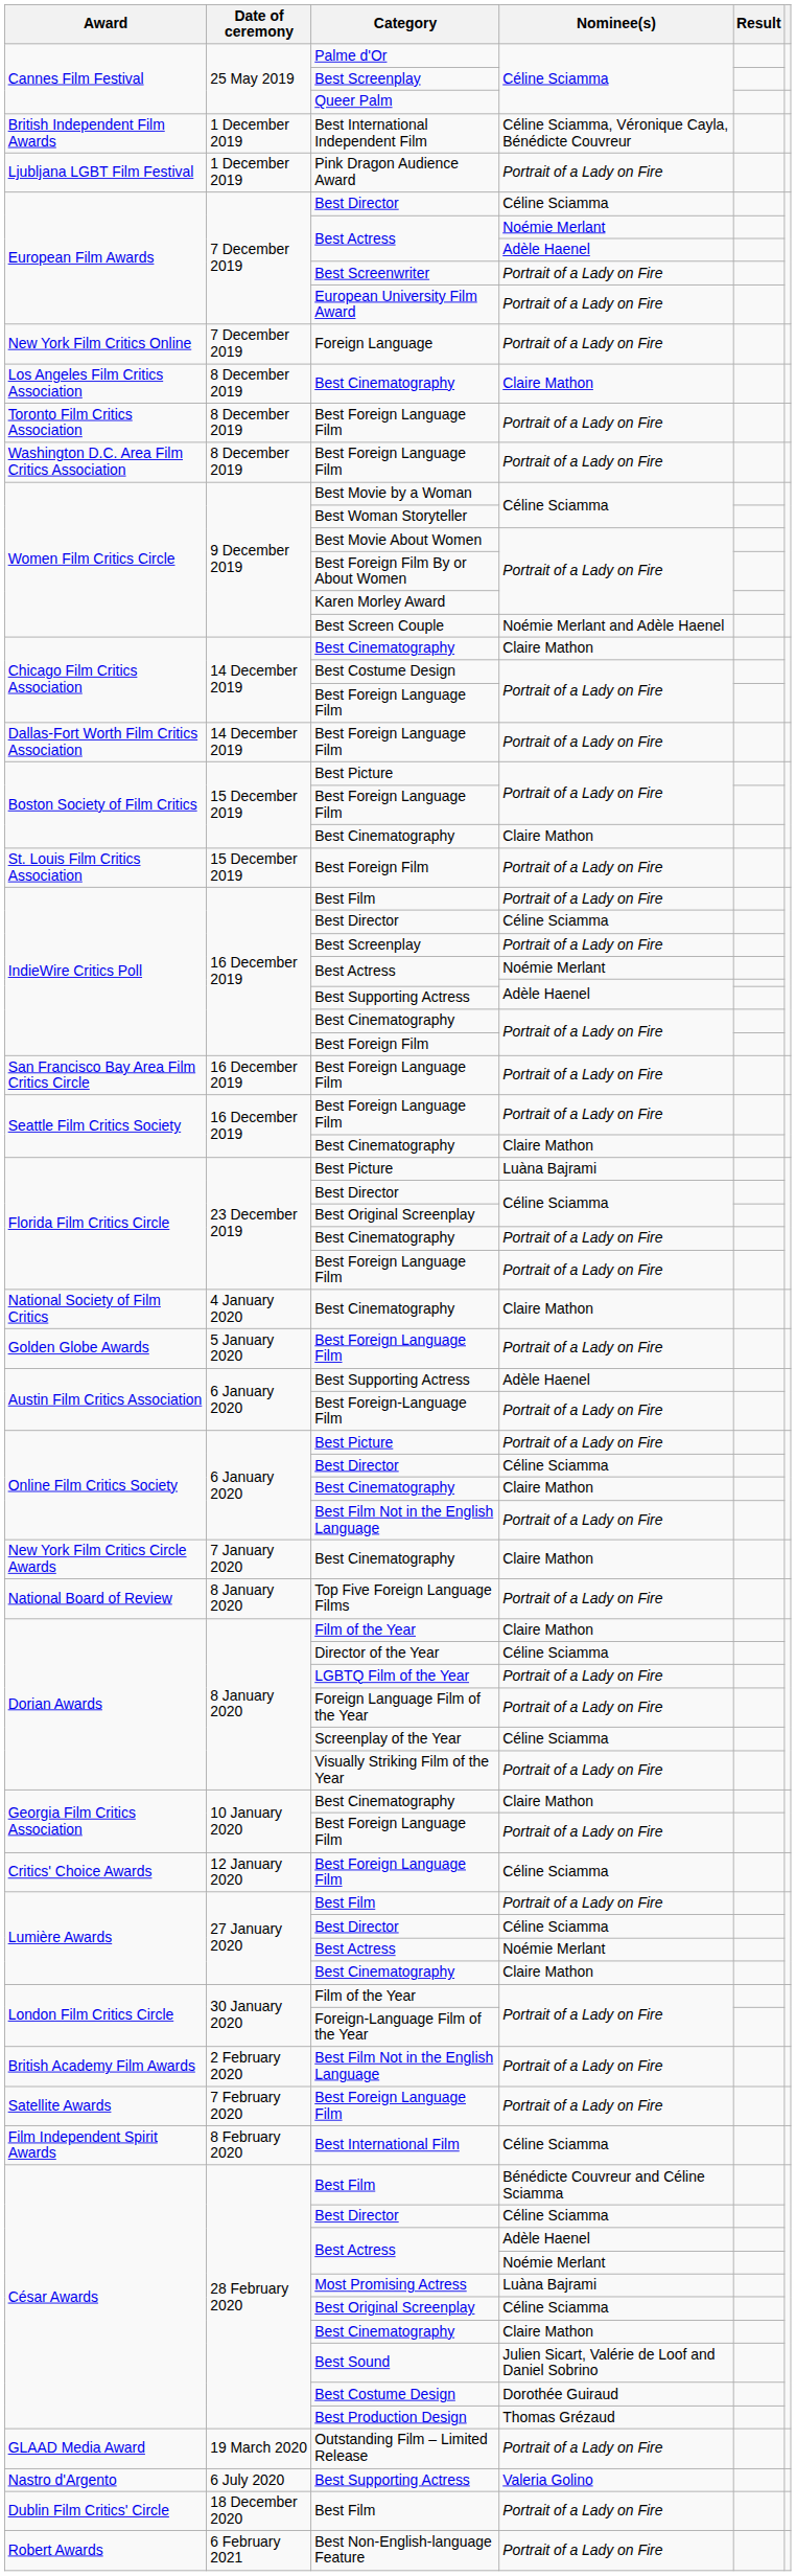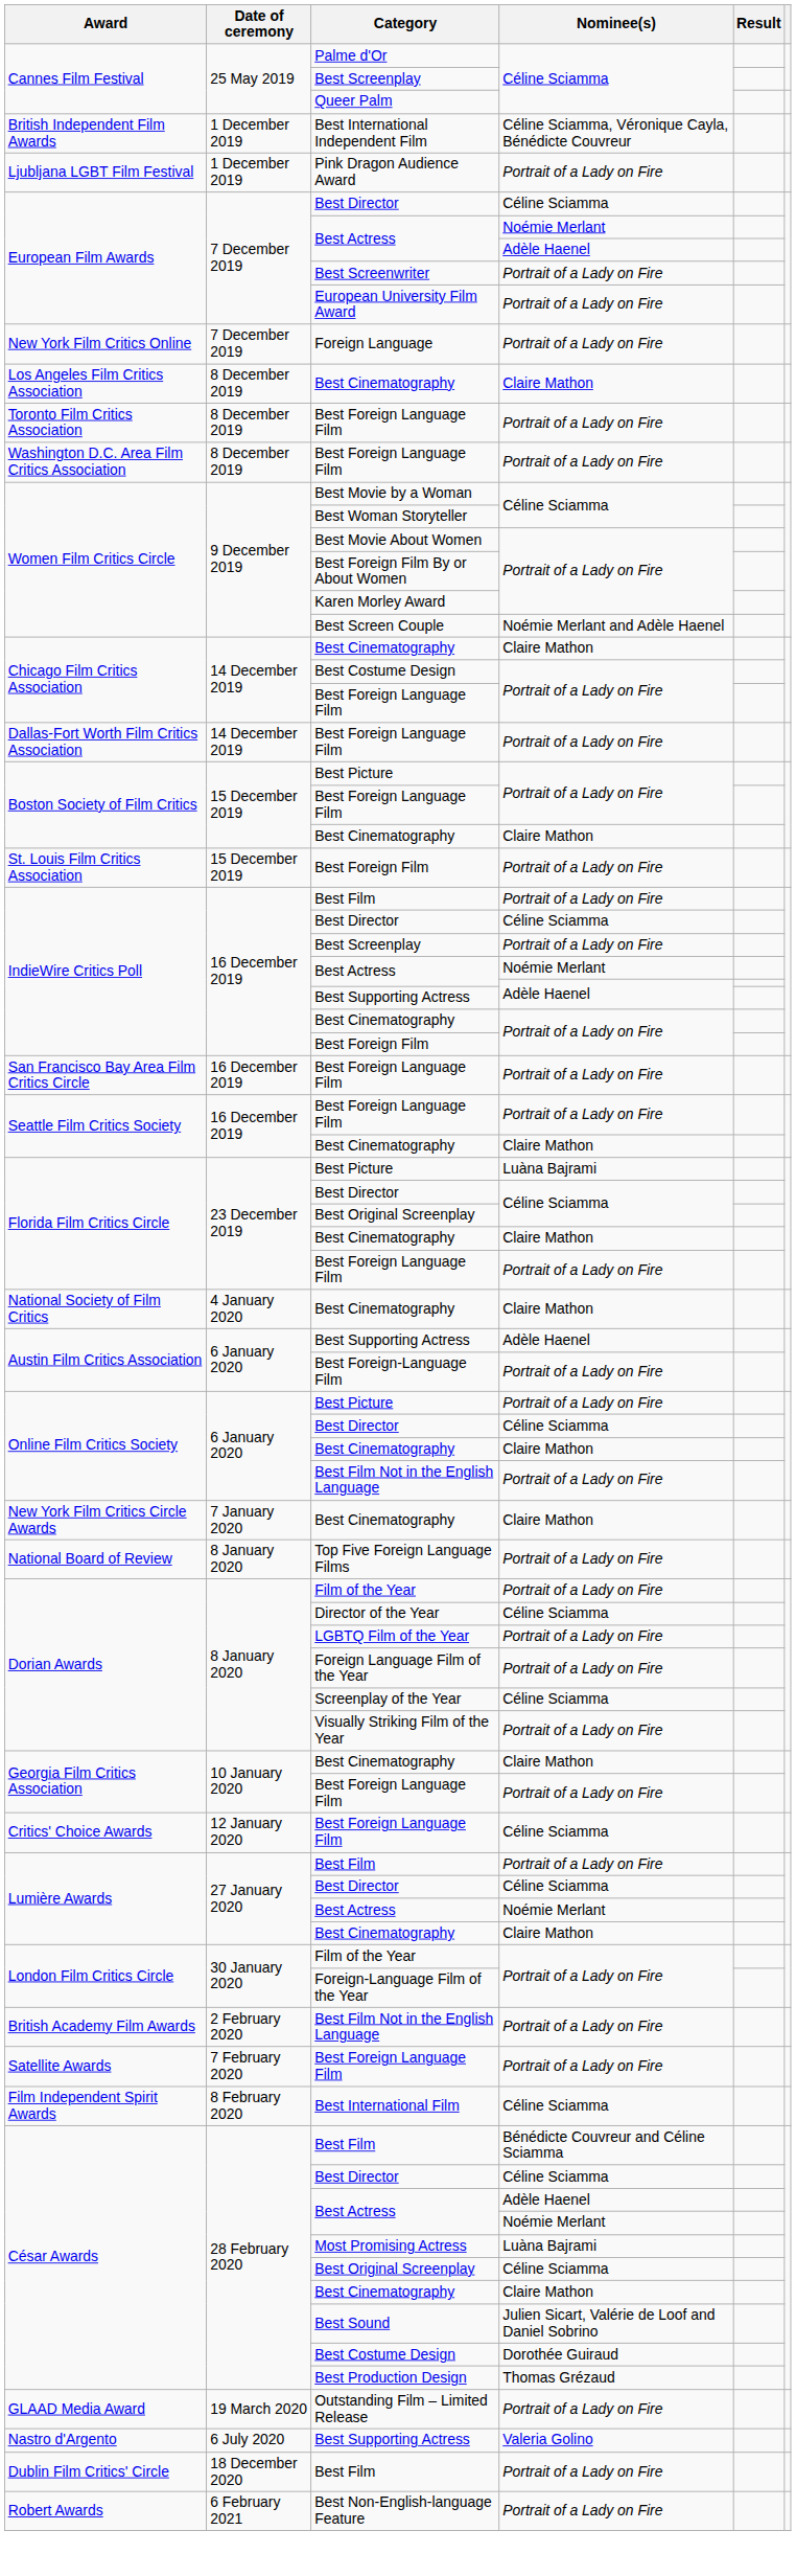 <table class="wikitable sortable plainrowheaders;" style="width: 98%;">
 <tr>
 <th scope="col">Award</th>
 <th scope="col">Date of ceremony</th>
 <th scope="col">Category</th>
 <th scope="col">Nominee(s)</th>
 <th scope="col">Result</th>
 <th scope="col" class="unsortable"></th>
 </tr>
 <tr>
 <td rowspan="3"><a href='#'>Cannes Film Festival</a></td>
 <td rowspan="3">25 May 2019</td>
 <td><a href='#'>Palme d'Or</a></td>
 <td rowspan="3"><a href='#'>Céline Sciamma</a></td>
 <td></td>
 <td align="center" rowspan="2"></td>
 </tr>
 <tr>
 <td><a href='#'>Best Screenplay</a></td>
 <td></td>
 </tr>
 <tr>
 <td><a href='#'>Queer Palm</a></td>
 <td></td>
 <td align="center"></td>
 </tr>
 <tr>
 <td><a href='#'>British Independent Film Awards</a></td>
 <td>1 December 2019</td>
 <td>Best International Independent Film</td>
 <td>Céline Sciamma, Véronique Cayla, Bénédicte Couvreur</td>
 <td></td>
 <td align="center"></td>
 </tr>
 <tr>
 <td><a href='#'>Ljubljana LGBT Film Festival</a></td>
 <td>1 December 2019</td>
 <td>Pink Dragon Audience Award</td>
 <td><em>Portrait of a Lady on Fire</em></td>
 <td></td>
 <td align="center"></td>
 </tr>
 <tr>
 <td rowspan="5"><a href='#'>European Film Awards</a></td>
 <td rowspan="5">7 December 2019</td>
 <td><a href='#'>Best Director</a></td>
 <td>Céline Sciamma</td>
 <td></td>
 <td align="center" rowspan="5"><br></td>
 </tr>
 <tr>
 <td rowspan="2"><a href='#'>Best Actress</a></td>
 <td><a href='#'>Noémie Merlant</a></td>
 <td></td>
 </tr>
 <tr>
 <td><a href='#'>Adèle Haenel</a></td>
 <td></td>
 </tr>
 <tr>
 <td><a href='#'>Best Screenwriter</a></td>
 <td><em>Portrait of a Lady on Fire</em></td>
 <td></td>
 </tr>
 <tr>
 <td><a href='#'>European University Film Award</a></td>
 <td><em>Portrait of a Lady on Fire</em></td>
 <td></td>
 </tr>
 <tr>
 <td><a href='#'>New York Film Critics Online</a></td>
 <td>7 December 2019</td>
 <td>Foreign Language</td>
 <td><em>Portrait of a Lady on Fire</em></td>
 <td></td>
 <td align="center"></td>
 </tr>
 <tr>
 <td><a href='#'>Los Angeles Film Critics Association</a></td>
 <td>8 December 2019</td>
 <td><a href='#'>Best Cinematography</a></td>
 <td><a href='#'>Claire Mathon</a></td>
 <td></td>
 <td align="center"></td>
 </tr>
 <tr>
 <td><a href='#'>Toronto Film Critics Association</a></td>
 <td>8 December 2019</td>
 <td>Best Foreign Language Film</td>
 <td><em>Portrait of a Lady on Fire</em></td>
 <td></td>
 <td align="center"></td>
 </tr>
 <tr>
 <td><a href='#'>Washington D.C. Area Film Critics Association</a></td>
 <td>8 December 2019</td>
 <td>Best Foreign Language Film</td>
 <td><em>Portrait of a Lady on Fire</em></td>
 <td></td>
 <td align="center"></td>
 </tr>
 <tr>
 <td rowspan="6"><a href='#'>Women Film Critics Circle</a></td>
 <td rowspan="6">9 December 2019</td>
 <td>Best Movie by a Woman</td>
 <td rowspan="2">Céline Sciamma</td>
 <td></td>
 <td align="center" rowspan="6"></td>
 </tr>
 <tr>
 <td>Best Woman Storyteller</td>
 <td></td>
 </tr>
 <tr>
 <td>Best Movie About Women</td>
 <td rowspan="3"><em>Portrait of a Lady on Fire</em></td>
 <td></td>
 </tr>
 <tr>
 <td>Best Foreign Film By or About Women</td>
 <td></td>
 </tr>
 <tr>
 <td>Karen Morley Award</td>
 <td></td>
 </tr>
 <tr>
 <td>Best Screen Couple</td>
 <td>Noémie Merlant and Adèle Haenel</td>
 <td></td>
 </tr>
 <tr>
 <td rowspan="3"><a href='#'>Chicago Film Critics Association</a></td>
 <td rowspan="3">14 December 2019</td>
 <td><a href='#'>Best Cinematography</a></td>
 <td>Claire Mathon</td>
 <td></td>
 <td align="center" rowspan="3"></td>
 </tr>
 <tr>
 <td>Best Costume Design</td>
 <td rowspan="2"><em>Portrait of a Lady on Fire</em></td>
 <td></td>
 </tr>
 <tr>
 <td>Best Foreign Language Film</td>
 <td></td>
 </tr>
 <tr>
 <td><a href='#'>Dallas-Fort Worth Film Critics Association</a></td>
 <td>14 December 2019</td>
 <td>Best Foreign Language Film</td>
 <td><em>Portrait of a Lady on Fire</em></td>
 <td></td>
 <td align="center"></td>
 </tr>
 <tr>
 <td rowspan="3"><a href='#'>Boston Society of Film Critics</a></td>
 <td rowspan="3">15 December 2019</td>
 <td>Best Picture</td>
 <td rowspan="2"><em>Portrait of a Lady on Fire</em></td>
 <td></td>
 <td rowspan="3" align="center"></td>
 </tr>
 <tr>
 <td>Best Foreign Language Film</td>
 <td></td>
 </tr>
 <tr>
 <td>Best Cinematography</td>
 <td>Claire Mathon</td>
 <td></td>
 </tr>
 <tr>
 <td><a href='#'>St. Louis Film Critics Association</a></td>
 <td>15 December 2019</td>
 <td>Best Foreign Film</td>
 <td><em>Portrait of a Lady on Fire</em></td>
 <td></td>
 <td align="center"></td>
 </tr>
 <tr>
 <td rowspan="8"><a href='#'>IndieWire Critics Poll</a></td>
 <td rowspan="8">16 December 2019</td>
 <td>Best Film</td>
 <td><em>Portrait of a Lady on Fire</em></td>
 <td></td>
 <td align="center" rowspan="8"></td>
 </tr>
 <tr>
 <td>Best Director</td>
 <td>Céline Sciamma</td>
 <td></td>
 </tr>
 <tr>
 <td>Best Screenplay</td>
 <td><em>Portrait of a Lady on Fire</em></td>
 <td></td>
 </tr>
 <tr>
 <td rowspan="2">Best Actress</td>
 <td>Noémie Merlant</td>
 <td></td>
 </tr>
 <tr>
 <td rowspan="2">Adèle Haenel</td>
 <td></td>
 </tr>
 <tr>
 <td>Best Supporting Actress</td>
 <td></td>
 </tr>
 <tr>
 <td>Best Cinematography</td>
 <td rowspan="2"><em>Portrait of a Lady on Fire</em></td>
 <td></td>
 </tr>
 <tr>
 <td>Best Foreign Film</td>
 <td></td>
 </tr>
 <tr>
 <td><a href='#'>San Francisco Bay Area Film Critics Circle</a></td>
 <td>16 December 2019</td>
 <td>Best Foreign Language Film</td>
 <td><em>Portrait of a Lady on Fire</em></td>
 <td></td>
 <td align="center"></td>
 </tr>
 <tr>
 <td rowspan="2"><a href='#'>Seattle Film Critics Society</a></td>
 <td rowspan="2">16 December 2019</td>
 <td>Best Foreign Language Film</td>
 <td><em>Portrait of a Lady on Fire</em></td>
 <td></td>
 <td align="center" rowspan="2"></td>
 </tr>
 <tr>
 <td>Best Cinematography</td>
 <td>Claire Mathon</td>
 <td></td>
 </tr>
 <tr>
 <td rowspan="5"><a href='#'>Florida Film Critics Circle</a></td>
 <td rowspan="5">23 December 2019</td>
 <td>Best Picture</td>
 <td>Luàna Bajrami</td>
 <td></td>
 <td align="center" rowspan="5"></td>
 </tr>
 <tr>
 <td>Best Director</td>
 <td rowspan="2">Céline Sciamma</td>
 <td></td>
 </tr>
 <tr>
 <td>Best Original Screenplay</td>
 <td></td>
 </tr>
 <tr>
 <td>Best Cinematography</td>
-<td><em>Portrait of a Lady on Fire</em></td>
+<td>Claire Mathon</td>
 <td></td>
 </tr>
 <tr>
 <td>Best Foreign Language Film</td>
 <td><em>Portrait of a Lady on Fire</em></td>
 <td></td>
 </tr>
 <tr>
 <td><a href='#'>National Society of Film Critics</a></td>
 <td>4 January 2020</td>
 <td>Best Cinematography</td>
 <td>Claire Mathon</td>
-<td></td>
-<td align="center"></td>
-</tr>
-<tr>
-<td><a href='#'>Golden Globe Awards</a></td>
-<td>5 January 2020</td>
-<td><a href='#'>Best Foreign Language Film</a></td>
-<td><em>Portrait of a Lady on Fire</em></td>
 <td></td>
 <td align="center"></td>
 </tr>
 <tr>
 <td rowspan="2"><a href='#'>Austin Film Critics Association</a></td>
 <td rowspan="2">6 January 2020</td>
 <td>Best Supporting Actress</td>
 <td>Adèle Haenel</td>
 <td></td>
 <td align="center" rowspan="2"></td>
 </tr>
 <tr>
 <td>Best Foreign-Language Film</td>
 <td><em>Portrait of a Lady on Fire</em></td>
 <td></td>
 </tr>
 <tr>
 <td rowspan="4"><a href='#'>Online Film Critics Society</a></td>
 <td rowspan="4">6 January 2020</td>
 <td><a href='#'>Best Picture</a></td>
 <td><em>Portrait of a Lady on Fire</em></td>
 <td></td>
 <td align="center" rowspan="4"></td>
 </tr>
 <tr>
 <td><a href='#'>Best Director</a></td>
 <td>Céline Sciamma</td>
 <td></td>
 </tr>
 <tr>
 <td><a href='#'>Best Cinematography</a></td>
 <td>Claire Mathon</td>
 <td></td>
 </tr>
 <tr>
 <td><a href='#'>Best Film Not in the English Language</a></td>
 <td><em>Portrait of a Lady on Fire</em></td>
 <td></td>
 </tr>
 <tr>
 <td><a href='#'>New York Film Critics Circle Awards</a></td>
 <td>7 January 2020</td>
 <td>Best Cinematography</td>
 <td>Claire Mathon</td>
 <td></td>
 <td align="center"></td>
 </tr>
 <tr>
 <td><a href='#'>National Board of Review</a></td>
 <td>8 January 2020</td>
 <td>Top Five Foreign Language Films</td>
 <td><em>Portrait of a Lady on Fire</em></td>
 <td></td>
 <td align="center"></td>
 </tr>
 <tr>
 <td rowspan="6"><a href='#'>Dorian Awards</a></td>
 <td rowspan="6">8 January 2020</td>
 <td><a href='#'>Film of the Year</a></td>
-<td>Claire Mathon</td>
+<td><em>Portrait of a Lady on Fire</em></td>
 <td></td>
 <td align="center" rowspan="6"></td>
 </tr>
 <tr>
 <td>Director of the Year</td>
 <td>Céline Sciamma</td>
 <td></td>
 </tr>
 <tr>
 <td><a href='#'>LGBTQ Film of the Year</a></td>
 <td><em>Portrait of a Lady on Fire</em></td>
 <td></td>
 </tr>
 <tr>
 <td>Foreign Language Film of the Year</td>
 <td><em>Portrait of a Lady on Fire</em></td>
 <td></td>
 </tr>
 <tr>
 <td>Screenplay of the Year</td>
 <td>Céline Sciamma</td>
 <td></td>
 </tr>
 <tr>
 <td>Visually Striking Film of the Year</td>
 <td><em>Portrait of a Lady on Fire</em></td>
 <td></td>
 </tr>
 <tr>
 <td rowspan="2"><a href='#'>Georgia Film Critics Association</a></td>
 <td rowspan="2">10 January 2020</td>
 <td>Best Cinematography</td>
 <td>Claire Mathon</td>
 <td></td>
 <td align="center" rowspan="2"></td>
 </tr>
 <tr>
 <td>Best Foreign Language Film</td>
 <td><em>Portrait of a Lady on Fire</em></td>
 <td></td>
 </tr>
 <tr>
 <td><a href='#'>Critics' Choice Awards</a></td>
 <td>12 January 2020</td>
 <td><a href='#'>Best Foreign Language Film</a></td>
 <td>Céline Sciamma</td>
 <td></td>
 <td align="center"></td>
 </tr>
 <tr>
 <td rowspan="4"><a href='#'>Lumière Awards</a></td>
 <td rowspan="4">27 January 2020</td>
 <td><a href='#'>Best Film</a></td>
 <td><em>Portrait of a Lady on Fire</em></td>
 <td></td>
 <td align="center" rowspan="4"></td>
 </tr>
 <tr>
 <td><a href='#'>Best Director</a></td>
 <td>Céline Sciamma</td>
 <td></td>
 </tr>
 <tr>
 <td><a href='#'>Best Actress</a></td>
 <td>Noémie Merlant</td>
 <td></td>
 </tr>
 <tr>
 <td><a href='#'>Best Cinematography</a></td>
 <td>Claire Mathon</td>
 <td></td>
 </tr>
 <tr>
 <td rowspan="2"><a href='#'>London Film Critics Circle</a></td>
 <td rowspan="2">30 January 2020</td>
 <td>Film of the Year</td>
 <td rowspan="2"><em>Portrait of a Lady on Fire</em></td>
 <td></td>
 <td align="center" rowspan="2"></td>
 </tr>
 <tr>
 <td>Foreign-Language Film of the Year</td>
 <td></td>
 </tr>
 <tr>
 <td><a href='#'>British Academy Film Awards</a></td>
 <td>2 February 2020</td>
 <td><a href='#'>Best Film Not in the English Language</a></td>
 <td><em>Portrait of a Lady on Fire</em></td>
 <td></td>
 <td align="center"></td>
 </tr>
 <tr>
 <td><a href='#'>Satellite Awards</a></td>
 <td>7 February 2020</td>
 <td><a href='#'>Best Foreign Language Film</a></td>
 <td><em>Portrait of a Lady on Fire</em></td>
 <td></td>
 <td align="center"></td>
 </tr>
 <tr>
 <td><a href='#'>Film Independent Spirit Awards</a></td>
 <td>8 February 2020</td>
 <td><a href='#'>Best International Film</a></td>
 <td>Céline Sciamma</td>
 <td></td>
 <td align="center"></td>
 </tr>
 <tr>
 <td rowspan="10"><a href='#'>César Awards</a></td>
 <td rowspan="10">28 February 2020</td>
 <td><a href='#'>Best Film</a></td>
 <td>Bénédicte Couvreur and Céline Sciamma</td>
 <td></td>
 <td align="center" rowspan="10"></td>
 </tr>
 <tr>
 <td><a href='#'>Best Director</a></td>
 <td>Céline Sciamma</td>
 <td></td>
 </tr>
 <tr>
 <td rowspan="2"><a href='#'>Best Actress</a></td>
 <td>Adèle Haenel</td>
 <td></td>
 </tr>
 <tr>
 <td>Noémie Merlant</td>
 <td></td>
 </tr>
 <tr>
 <td><a href='#'>Most Promising Actress</a></td>
 <td>Luàna Bajrami</td>
 <td></td>
 </tr>
 <tr>
 <td><a href='#'>Best Original Screenplay</a></td>
 <td>Céline Sciamma</td>
 <td></td>
 </tr>
 <tr>
 <td><a href='#'>Best Cinematography</a></td>
 <td>Claire Mathon</td>
 <td></td>
 </tr>
 <tr>
 <td><a href='#'>Best Sound</a></td>
 <td>Julien Sicart, Valérie de Loof and Daniel Sobrino</td>
 <td></td>
 </tr>
 <tr>
 <td><a href='#'>Best Costume Design</a></td>
 <td>Dorothée Guiraud</td>
 <td></td>
 </tr>
 <tr>
 <td><a href='#'>Best Production Design</a></td>
 <td>Thomas Grézaud</td>
 <td></td>
 </tr>
 <tr>
 <td><a href='#'>GLAAD Media Award</a></td>
 <td>19 March 2020</td>
 <td>Outstanding Film – Limited Release</td>
 <td><em>Portrait of a Lady on Fire</em></td>
 <td></td>
 <td align="center"></td>
 </tr>
 <tr>
 <td><a href='#'>Nastro d'Argento</a></td>
 <td>6 July 2020</td>
 <td><a href='#'>Best Supporting Actress</a></td>
 <td><a href='#'>Valeria Golino</a></td>
 <td></td>
 <td align="center"></td>
 </tr>
 <tr>
 <td><a href='#'>Dublin Film Critics' Circle</a></td>
 <td>18 December 2020</td>
 <td>Best Film</td>
 <td><em>Portrait of a Lady on Fire</em></td>
 <td></td>
 <td align="center"></td>
 </tr>
 <tr>
 <td><a href='#'>Robert Awards</a></td>
 <td>6 February 2021</td>
 <td>Best Non-English-language Feature</td>
 <td><em>Portrait of a Lady on Fire</em></td>
 <td></td>
 <td align="center"></td>
 </tr>
 </table>
